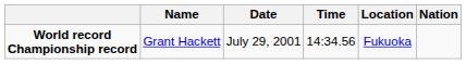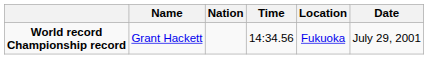 <table class=wikitable style=text-align:center>
 <tr>
 <th></th>
 <th>Name</th>
-<th>Date</th>
+<th>Nation</th>
 <th>Time</th>
 <th>Location</th>
-<th>Nation</th>
+<th>Date</th>
 </tr>
 <tr>
 <td><strong>World record</strong> <br> <strong>Championship record</strong></td>
 <td><a href='#'>Grant Hackett</a></td>
-<td>July 29, 2001</td>
+<td></td>
 <td align=left>14:34.56</td>
 <td><a href='#'>Fukuoka</a></td>
-<td></td>
+<td>July 29, 2001</td>
 </tr>
 </table>
